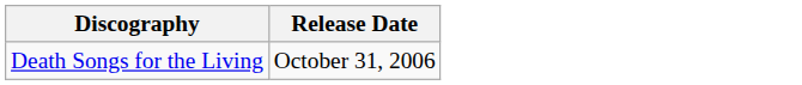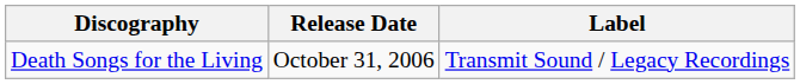 <table class="wikitable">
 <tr>
 <th>Discography</th>
 <th>Release Date</th>
+<th>Label</th>
 </tr>
 <tr>
 <td><a href='#'>Death Songs for the Living</a></td>
 <td>October 31, 2006</td>
+<td><a href='#'>Transmit Sound</a> / <a href='#'>Legacy Recordings</a></td>
 </tr>
 </table>
